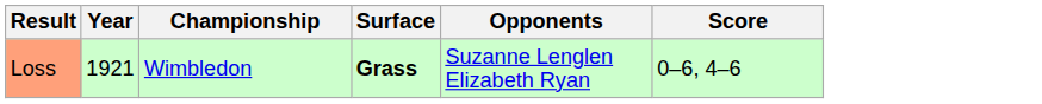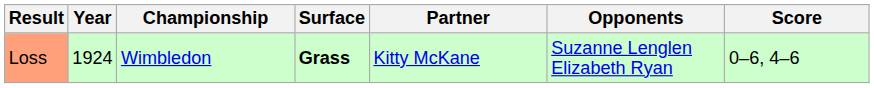 <table class='sortable wikitable'>
 <tr>
 <th style="width:45px">Result</th>
 <th style="width:35px">Year</th>
 <th style="width:150px">Championship</th>
 <th style="width:50px">Surface</th>
+<th style="width:150px">Partner</th>
 <th style="width:150px">Opponents</th>
 <th style="width:120px" class="unsortable">Score</th>
 </tr>
 <tr style="background:#cfc;">
 <td style="background:#ffa07a;">Loss</td>
-<td>1921</td>
+<td>1924</td>
 <td><a href='#'>Wimbledon</a></td>
 <td><strong>Grass</strong></td>
+<td> <a href='#'>Kitty McKane</a></td>
 <td> <a href='#'>Suzanne Lenglen</a><br> <a href='#'>Elizabeth Ryan</a></td>
 <td>0–6, 4–6</td>
 </tr>
 </table>
